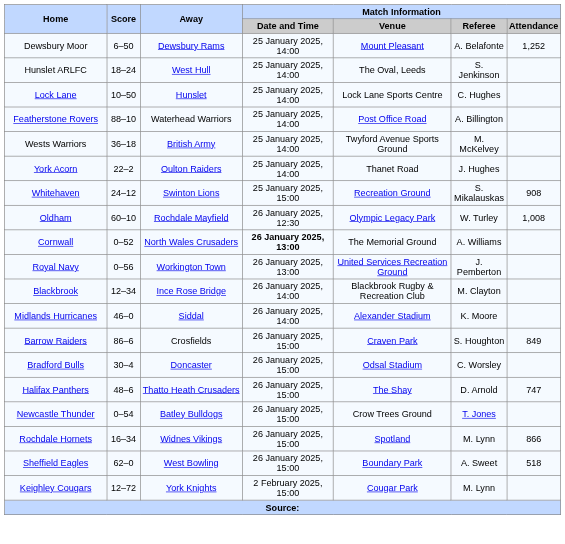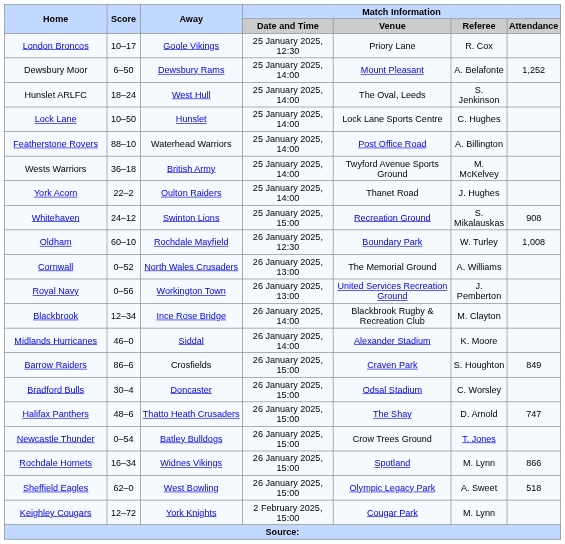 <table border=1 style="border-collapse:collapse; font-size:90%; text-align:center"; cellpadding=3 cellspacing=0 width=100%>
 <tr bgcolor="#c1d8ff">
 <th rowspan=2 width=19%>Home</th>
 <th rowspan=2 width=6%>Score</th>
 <th rowspan=2 width=19%>Away</th>
 <th colspan=4>Match Information</th>
 </tr>
 <tr bgcolor="#cccccc">
 <th width=17%>Date and Time</th>
 <th width=22%>Venue</th>
 <th width=10%>Referee</th>
 <th width=7%>Attendance</th>
+</tr>
+<tr bgcolor=#f5faff>
+<td><a href='#'>London Broncos</a></td>
+<td>10–17</td>
+<td><a href='#'>Goole Vikings</a></td>
+<td>25 January 2025, 12:30</td>
+<td>Priory Lane</td>
+<td>R. Cox</td>
+<td></td>
 </tr>
 <tr bgcolor=#f5faff>
 <td>Dewsbury Moor</td>
 <td>6–50</td>
 <td><a href='#'>Dewsbury Rams</a></td>
 <td>25 January 2025, 14:00</td>
 <td><a href='#'>Mount Pleasant</a></td>
 <td>A. Belafonte</td>
 <td>1,252</td>
 </tr>
 <tr bgcolor=#f5faff>
 <td>Hunslet ARLFC</td>
 <td>18–24</td>
 <td><a href='#'>West Hull</a></td>
 <td>25 January 2025, 14:00</td>
 <td>The Oval, Leeds</td>
 <td>S. Jenkinson</td>
 <td></td>
 </tr>
 <tr bgcolor=#f5faff>
 <td><a href='#'>Lock Lane</a></td>
 <td>10–50</td>
 <td><a href='#'>Hunslet</a></td>
 <td>25 January 2025, 14:00</td>
 <td>Lock Lane Sports Centre</td>
 <td>C. Hughes</td>
 <td></td>
 </tr>
 <tr bgcolor=#f5faff>
 <td><a href='#'>Featherstone Rovers</a></td>
 <td>88–10</td>
 <td>Waterhead Warriors</td>
 <td>25 January 2025, 14:00</td>
 <td><a href='#'>Post Office Road</a></td>
 <td>A. Billington</td>
 <td></td>
 </tr>
 <tr bgcolor=#f5faff>
 <td>Wests Warriors</td>
 <td>36–18</td>
 <td><a href='#'>British Army</a></td>
 <td>25 January 2025, 14:00</td>
 <td>Twyford Avenue Sports Ground</td>
 <td>M. McKelvey</td>
 <td></td>
 </tr>
 <tr bgcolor=#f5faff>
 <td><a href='#'>York Acorn</a></td>
 <td>22–2</td>
 <td><a href='#'>Oulton Raiders</a></td>
 <td>25 January 2025, 14:00</td>
 <td>Thanet Road</td>
 <td>J. Hughes</td>
 <td></td>
 </tr>
 <tr bgcolor=#f5faff>
 <td><a href='#'>Whitehaven</a></td>
 <td>24–12</td>
 <td><a href='#'>Swinton Lions</a></td>
 <td>25 January 2025, 15:00</td>
 <td><a href='#'>Recreation Ground</a></td>
 <td>S. Mikalauskas</td>
 <td>908</td>
 </tr>
 <tr bgcolor=#f5faff>
 <td><a href='#'>Oldham</a></td>
 <td>60–10</td>
 <td><a href='#'>Rochdale Mayfield</a></td>
 <td>26 January 2025, 12:30</td>
-<td><a href='#'>Olympic Legacy Park</a></td>
+<td><a href='#'>Boundary Park</a></td>
 <td>W. Turley</td>
 <td>1,008</td>
 </tr>
 <tr bgcolor=#f5faff>
 <td><a href='#'>Cornwall</a></td>
 <td>0–52</td>
 <td><a href='#'>North Wales Crusaders</a></td>
-<td><strong>26 January 2025, 13:00</strong></td>
+<td>26 January 2025, 13:00</td>
 <td>The Memorial Ground</td>
 <td>A. Williams</td>
 <td></td>
 </tr>
 <tr bgcolor=#f5faff>
 <td><a href='#'>Royal Navy</a></td>
 <td>0–56</td>
 <td><a href='#'>Workington Town</a></td>
 <td>26 January 2025, 13:00</td>
 <td><a href='#'>United Services Recreation Ground</a></td>
 <td>J. Pemberton</td>
 <td></td>
 </tr>
 <tr bgcolor=#f5faff>
 <td><a href='#'>Blackbrook</a></td>
 <td>12–34</td>
 <td><a href='#'>Ince Rose Bridge</a></td>
 <td>26 January 2025, 14:00</td>
 <td>Blackbrook Rugby & Recreation Club</td>
 <td>M. Clayton</td>
 <td></td>
 </tr>
 <tr bgcolor=#f5faff>
 <td><a href='#'>Midlands Hurricanes</a></td>
 <td>46–0</td>
 <td><a href='#'>Siddal</a></td>
 <td>26 January 2025, 14:00</td>
 <td><a href='#'>Alexander Stadium</a></td>
 <td>K. Moore</td>
 <td></td>
 </tr>
 <tr bgcolor=#f5faff>
 <td><a href='#'>Barrow Raiders</a></td>
 <td>86–6</td>
 <td>Crosfields</td>
 <td>26 January 2025, 15:00</td>
 <td><a href='#'>Craven Park</a></td>
 <td>S. Houghton</td>
 <td>849</td>
 </tr>
 <tr bgcolor=#f5faff>
 <td><a href='#'>Bradford Bulls</a></td>
 <td>30–4</td>
 <td><a href='#'>Doncaster</a></td>
 <td>26 January 2025, 15:00</td>
 <td><a href='#'>Odsal Stadium</a></td>
 <td>C. Worsley</td>
 <td></td>
 </tr>
 <tr bgcolor=#f5faff>
 <td><a href='#'>Halifax Panthers</a></td>
 <td>48–6</td>
 <td><a href='#'>Thatto Heath Crusaders</a></td>
 <td>26 January 2025, 15:00</td>
 <td><a href='#'>The Shay</a></td>
 <td>D. Arnold</td>
 <td>747</td>
 </tr>
 <tr bgcolor=#f5faff>
 <td><a href='#'>Newcastle Thunder</a></td>
 <td>0–54</td>
 <td><a href='#'>Batley Bulldogs</a></td>
 <td>26 January 2025, 15:00</td>
 <td>Crow Trees Ground</td>
 <td><a href='#'>T. Jones</a></td>
 <td></td>
 </tr>
 <tr bgcolor=#f5faff>
 <td><a href='#'>Rochdale Hornets</a></td>
 <td>16–34</td>
 <td><a href='#'>Widnes Vikings</a></td>
 <td>26 January 2025, 15:00</td>
 <td><a href='#'>Spotland</a></td>
 <td>M. Lynn</td>
 <td>866</td>
 </tr>
 <tr bgcolor=#f5faff>
 <td><a href='#'>Sheffield Eagles</a></td>
 <td>62–0</td>
 <td><a href='#'>West Bowling</a></td>
 <td>26 January 2025, 15:00</td>
-<td><a href='#'>Boundary Park</a></td>
+<td><a href='#'>Olympic Legacy Park</a></td>
 <td>A. Sweet</td>
 <td>518</td>
 </tr>
 <tr bgcolor=#f5faff>
 <td><a href='#'>Keighley Cougars</a></td>
 <td>12–72</td>
 <td><a href='#'>York Knights</a></td>
 <td>2 February 2025, 15:00</td>
 <td><a href='#'>Cougar Park</a></td>
 <td>M. Lynn</td>
 <td></td>
 </tr>
 <tr style="background:#c1d8ff;">
 <th colspan=7>Source:</th>
 </tr>
 </table>
